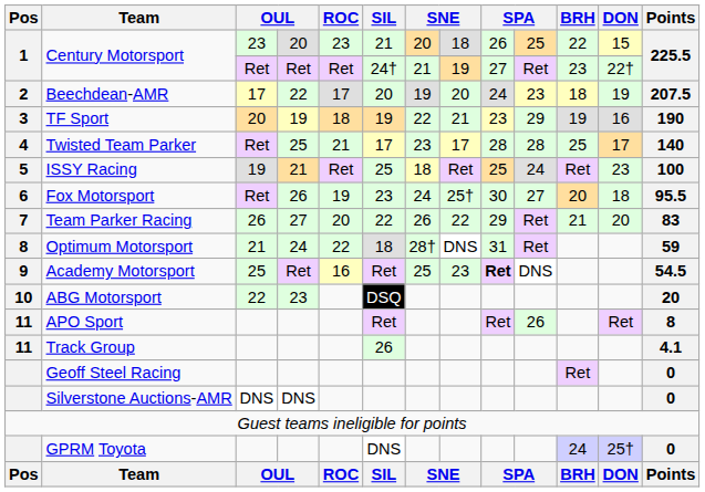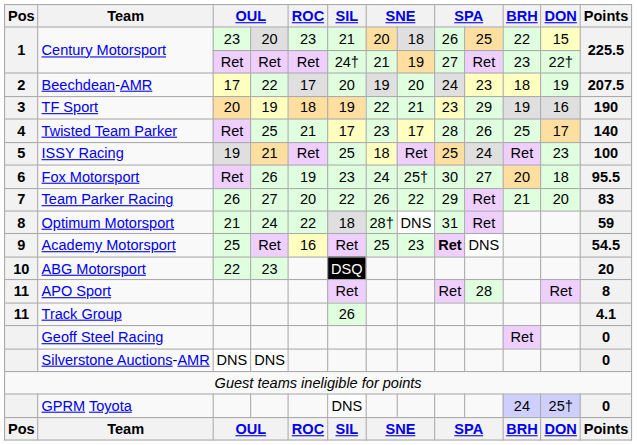 <table class="wikitable" style="font-size: 85%; text-align: center;">
 <tr valign="top">
 <th valign="middle">Pos</th>
 <th valign="middle">Team</th>
 <th colspan=2><a href='#'>OUL</a></th>
 <th><a href='#'>ROC</a></th>
 <th><a href='#'>SIL</a></th>
 <th colspan=2><a href='#'>SNE</a></th>
 <th colspan=2><a href='#'>SPA</a></th>
 <th><a href='#'>BRH</a></th>
 <th><a href='#'>DON</a></th>
 <th valign="middle">Points</th>
 </tr>
 <tr>
 <th rowspan=2>1</th>
 <td rowspan=2 align=left> <a href='#'>Century Motorsport</a></td>
 <td style="background:#DFFFDF;">23</td>
 <td style="background:#DFDFDF;">20</td>
 <td style="background:#DFFFDF;">23</td>
 <td style="background:#DFFFDF;">21</td>
 <td style="background:#FFDF9F;">20</td>
 <td style="background:#DFDFDF;">18</td>
 <td style="background:#DFFFDF;">26</td>
 <td style="background:#FFDF9F;">25</td>
 <td style="background:#DFFFDF;">22</td>
 <td style="background:#FFFFBF;">15</td>
 <th rowspan=2>225.5</th>
 </tr>
 <tr>
 <td style="background:#EFCFFF;">Ret</td>
 <td style="background:#EFCFFF;">Ret</td>
 <td style="background:#EFCFFF;">Ret</td>
 <td style="background:#DFFFDF;">24†</td>
 <td style="background:#DFFFDF;">21</td>
 <td style="background:#FFDF9F;">19</td>
 <td style="background:#DFFFDF;">27</td>
 <td style="background:#EFCFFF;">Ret</td>
 <td style="background:#DFFFDF;">23</td>
 <td style="background:#DFFFDF;">22†</td>
 </tr>
 <tr>
 <th>2</th>
 <td align=left> <a href='#'>Beechdean</a>-<a href='#'>AMR</a></td>
 <td style="background:#FFFFBF;">17</td>
 <td style="background:#DFFFDF;">22</td>
 <td style="background:#DFDFDF;">17</td>
 <td style="background:#DFFFDF;">20</td>
 <td style="background:#DFDFDF;">19</td>
 <td style="background:#DFFFDF;">20</td>
 <td style="background:#DFDFDF;">24</td>
 <td style="background:#FFFFBF;">23</td>
 <td style="background:#FFFFBF;">18</td>
 <td style="background:#DFFFDF;">19</td>
 <th>207.5</th>
 </tr>
 <tr>
 <th>3</th>
 <td align=left> <a href='#'>TF Sport</a></td>
 <td style="background:#FFDF9F;">20</td>
 <td style="background:#FFFFBF;">19</td>
 <td style="background:#FFDF9F;">18</td>
 <td style="background:#FFDF9F;">19</td>
 <td style="background:#DFFFDF;">22</td>
 <td style="background:#DFFFDF;">21</td>
 <td style="background:#FFFFBF;">23</td>
 <td style="background:#DFFFDF;">29</td>
 <td style="background:#DFDFDF;">19</td>
 <td style="background:#DFDFDF;">16</td>
 <th>190</th>
 </tr>
 <tr>
 <th>4</th>
 <td align=left> <a href='#'>Twisted Team Parker</a></td>
 <td style="background:#EFCFFF;">Ret</td>
 <td style="background:#DFFFDF;">25</td>
 <td style="background:#DFFFDF;">21</td>
 <td style="background:#FFFFBF;">17</td>
 <td style="background:#DFFFDF;">23</td>
 <td style="background:#FFFFBF;">17</td>
 <td style="background:#DFFFDF;">28</td>
-<td style="background:#DFFFDF;">28</td>
+<td style="background:#DFFFDF;">26</td>
 <td style="background:#DFFFDF;">25</td>
 <td style="background:#FFDF9F;">17</td>
 <th>140</th>
 </tr>
 <tr>
 <th>5</th>
 <td align=left> <a href='#'>ISSY Racing</a></td>
 <td style="background:#DFDFDF;">19</td>
 <td style="background:#FFDF9F;">21</td>
 <td style="background:#EFCFFF;">Ret</td>
 <td style="background:#DFFFDF;">25</td>
 <td style="background:#FFFFBF;">18</td>
 <td style="background:#EFCFFF;">Ret</td>
 <td style="background:#FFDF9F;">25</td>
 <td style="background:#DFDFDF;">24</td>
 <td style="background:#EFCFFF;">Ret</td>
 <td style="background:#DFFFDF;">23</td>
 <th>100</th>
 </tr>
 <tr>
 <th>6</th>
 <td align=left> <a href='#'>Fox Motorsport</a></td>
 <td style="background:#EFCFFF;">Ret</td>
 <td style="background:#DFFFDF;">26</td>
 <td style="background:#DFFFDF;">19</td>
 <td style="background:#DFFFDF;">23</td>
 <td style="background:#DFFFDF;">24</td>
 <td style="background:#DFFFDF;">25†</td>
 <td style="background:#DFFFDF;">30</td>
 <td style="background:#DFFFDF;">27</td>
 <td style="background:#FFDF9F;">20</td>
 <td style="background:#DFFFDF;">18</td>
 <th>95.5</th>
 </tr>
 <tr>
 <th>7</th>
 <td align=left> <a href='#'>Team Parker Racing</a></td>
 <td style="background:#DFFFDF;">26</td>
 <td style="background:#DFFFDF;">27</td>
 <td style="background:#DFFFDF;">20</td>
 <td style="background:#DFFFDF;">22</td>
 <td style="background:#DFFFDF;">26</td>
 <td style="background:#DFFFDF;">22</td>
 <td style="background:#DFFFDF;">29</td>
 <td style="background:#EFCFFF;">Ret</td>
 <td style="background:#DFFFDF;">21</td>
 <td style="background:#DFFFDF;">20</td>
 <th>83</th>
 </tr>
 <tr>
 <th>8</th>
 <td align=left> <a href='#'>Optimum Motorsport</a></td>
 <td style="background:#DFFFDF;">21</td>
 <td style="background:#DFFFDF;">24</td>
 <td style="background:#DFFFDF;">22</td>
 <td style="background:#DFDFDF;">18</td>
 <td style="background:#DFFFDF;">28†</td>
 <td style="background:#FFFFFF;">DNS</td>
 <td style="background:#DFFFDF;">31</td>
 <td style="background:#EFCFFF;">Ret</td>
 <td></td>
 <td></td>
 <th>59</th>
 </tr>
 <tr>
 <th>9</th>
 <td align=left> <a href='#'>Academy Motorsport</a></td>
 <td style="background:#DFFFDF;">25</td>
 <td style="background:#EFCFFF;">Ret</td>
 <td style="background:#FFFFBF;">16</td>
 <td style="background:#EFCFFF;">Ret</td>
 <td style="background:#DFFFDF;">25</td>
 <td style="background:#DFFFDF;">23</td>
 <td style="background:#EFCFFF;"><strong>Ret</strong></td>
 <td style="background:#FFFFFF;">DNS</td>
 <td></td>
 <td></td>
 <th>54.5</th>
 </tr>
 <tr>
 <th>10</th>
 <td align=left> <a href='#'>ABG Motorsport</a></td>
 <td style="background:#DFFFDF;">22</td>
 <td style="background:#DFFFDF;">23</td>
 <td></td>
 <td style="background:#000000; color:white;">DSQ</td>
 <td></td>
 <td></td>
 <td></td>
 <td></td>
 <td></td>
 <td></td>
 <th>20</th>
 </tr>
 <tr>
 <th>11</th>
 <td align=left> <a href='#'>APO Sport</a></td>
 <td></td>
 <td></td>
 <td></td>
 <td style="background:#EFCFFF;">Ret</td>
 <td></td>
 <td></td>
 <td style="background:#EFCFFF;">Ret</td>
-<td style="background:#DFFFDF;">26</td>
+<td style="background:#DFFFDF;">28</td>
 <td></td>
 <td style="background:#EFCFFF;">Ret</td>
 <th>8</th>
 </tr>
 <tr>
 <th>11</th>
 <td align=left> <a href='#'>Track Group</a></td>
 <td></td>
 <td></td>
 <td></td>
 <td style="background:#DFFFDF;">26</td>
 <td></td>
 <td></td>
 <td></td>
 <td></td>
 <td></td>
 <td></td>
 <th>4.1</th>
 </tr>
 <tr>
 <th></th>
 <td align=left> <a href='#'>Geoff Steel Racing</a></td>
 <td></td>
 <td></td>
 <td></td>
 <td></td>
 <td></td>
 <td></td>
 <td></td>
 <td></td>
 <td style="background:#EFCFFF;">Ret</td>
 <td></td>
 <th>0</th>
 </tr>
 <tr>
 <th></th>
 <td align=left> <a href='#'>Silverstone Auctions</a>-<a href='#'>AMR</a></td>
 <td style="background:#FFFFFF;">DNS</td>
 <td style="background:#FFFFFF;">DNS</td>
 <td></td>
 <td></td>
 <td></td>
 <td></td>
 <td></td>
 <td></td>
 <td></td>
 <td></td>
 <th>0</th>
 </tr>
 <tr>
 <td colspan=13 align=center><em>Guest teams ineligible for points</em></td>
 </tr>
 <tr>
 <th></th>
 <td align=left> <a href='#'>GPRM</a> <a href='#'>Toyota</a></td>
 <td></td>
 <td></td>
 <td></td>
 <td style="background:#FFFFFF;">DNS</td>
 <td></td>
 <td></td>
 <td></td>
 <td></td>
 <td style="background:#CFCFFF;">24</td>
 <td style="background:#CFCFFF;">25†</td>
 <th>0</th>
 </tr>
 <tr valign="top">
 <th valign="middle">Pos</th>
 <th valign="middle">Team</th>
 <th colspan=2><a href='#'>OUL</a></th>
 <th><a href='#'>ROC</a></th>
 <th><a href='#'>SIL</a></th>
 <th colspan=2><a href='#'>SNE</a></th>
 <th colspan=2><a href='#'>SPA</a></th>
 <th><a href='#'>BRH</a></th>
 <th><a href='#'>DON</a></th>
 <th valign="middle">Points</th>
 </tr>
 </table>
